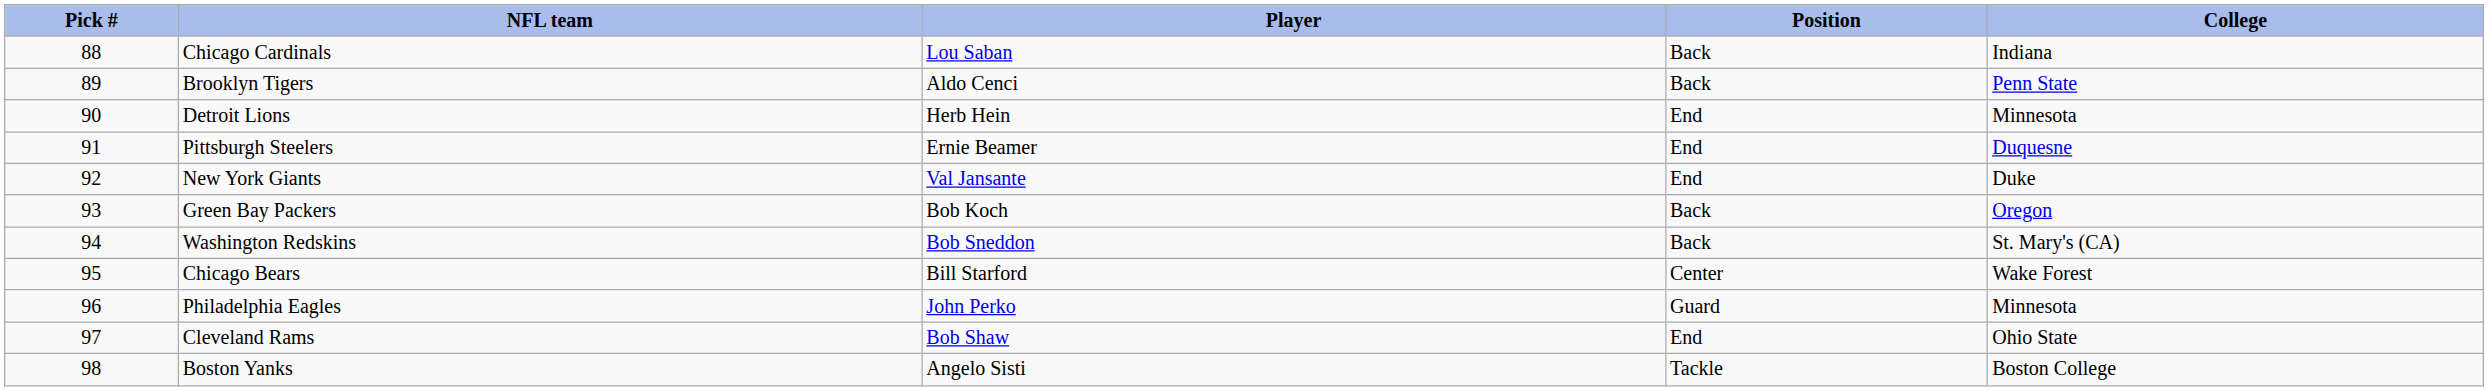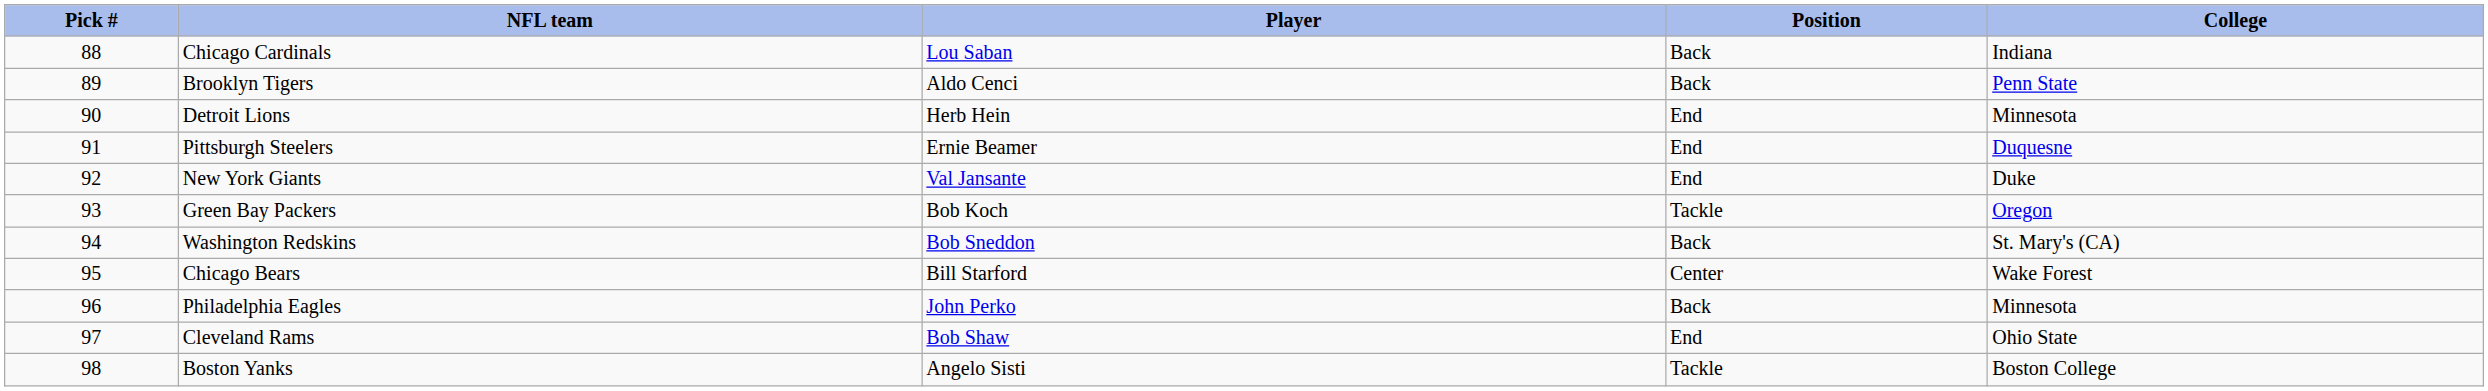 <table class="wikitable sortable sortable" style="width: 100%">
 <tr>
 <th style="background:#A8BDEC;" width=7%>Pick #</th>
 <th width=30% style="background:#A8BDEC;">NFL team</th>
 <th width=30% style="background:#A8BDEC;">Player</th>
 <th width=13% style="background:#A8BDEC;">Position</th>
 <th style="background:#A8BDEC;">College</th>
 </tr>
 <tr>
 <td align=center>88</td>
 <td>Chicago Cardinals</td>
 <td><a href='#'>Lou Saban</a></td>
 <td>Back</td>
 <td>Indiana</td>
 </tr>
 <tr>
 <td align=center>89</td>
 <td>Brooklyn Tigers</td>
 <td>Aldo Cenci</td>
 <td>Back</td>
 <td><a href='#'>Penn State</a></td>
 </tr>
 <tr>
 <td align=center>90</td>
 <td>Detroit Lions</td>
 <td>Herb Hein</td>
 <td>End</td>
 <td>Minnesota</td>
 </tr>
 <tr>
 <td align=center>91</td>
 <td>Pittsburgh Steelers</td>
 <td>Ernie Beamer</td>
 <td>End</td>
 <td><a href='#'>Duquesne</a></td>
 </tr>
 <tr>
 <td align=center>92</td>
 <td>New York Giants</td>
 <td><a href='#'>Val Jansante</a></td>
 <td>End</td>
 <td>Duke</td>
 </tr>
 <tr>
 <td align=center>93</td>
 <td>Green Bay Packers</td>
 <td>Bob Koch</td>
-<td>Back</td>
+<td>Tackle</td>
 <td><a href='#'>Oregon</a></td>
 </tr>
 <tr>
 <td align=center>94</td>
 <td>Washington Redskins</td>
 <td><a href='#'>Bob Sneddon</a></td>
 <td>Back</td>
 <td>St. Mary's (CA)</td>
 </tr>
 <tr>
 <td align=center>95</td>
 <td>Chicago Bears</td>
 <td>Bill Starford</td>
 <td>Center</td>
 <td>Wake Forest</td>
 </tr>
 <tr>
 <td align=center>96</td>
 <td>Philadelphia Eagles</td>
 <td><a href='#'>John Perko</a></td>
-<td>Guard</td>
+<td>Back</td>
 <td>Minnesota</td>
 </tr>
 <tr>
 <td align=center>97</td>
 <td>Cleveland Rams</td>
 <td><a href='#'>Bob Shaw</a></td>
 <td>End</td>
 <td>Ohio State</td>
 </tr>
 <tr>
 <td align=center>98</td>
 <td>Boston Yanks</td>
 <td>Angelo Sisti</td>
 <td>Tackle</td>
 <td>Boston College</td>
 </tr>
 </table>
